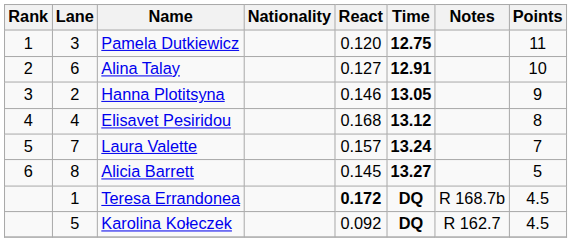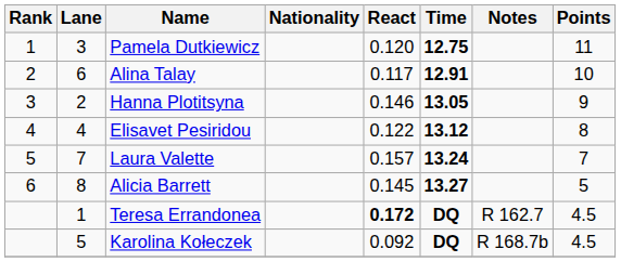 <table class="wikitable sortable" style="text-align:center">
 <tr>
 <th>Rank</th>
 <th>Lane</th>
 <th>Name</th>
 <th>Nationality</th>
 <th>React</th>
 <th>Time</th>
 <th>Notes</th>
 <th>Points</th>
 </tr>
 <tr>
 <td>1</td>
 <td>3</td>
 <td align=left><a href='#'>Pamela Dutkiewicz</a></td>
 <td align=left></td>
 <td>0.120</td>
 <td><strong>12.75</strong></td>
 <td></td>
 <td>11</td>
 </tr>
 <tr>
 <td>2</td>
 <td>6</td>
 <td align=left><a href='#'>Alina Talay</a></td>
 <td align=left></td>
-<td>0.127</td>
+<td>0.117</td>
 <td><strong>12.91</strong></td>
 <td></td>
 <td>10</td>
 </tr>
 <tr>
 <td>3</td>
 <td>2</td>
 <td align=left><a href='#'>Hanna Plotitsyna</a></td>
 <td align=left></td>
 <td>0.146</td>
 <td><strong>13.05</strong></td>
 <td></td>
 <td>9</td>
 </tr>
 <tr>
 <td>4</td>
 <td>4</td>
 <td align=left><a href='#'>Elisavet Pesiridou</a></td>
 <td align=left></td>
-<td>0.168</td>
+<td>0.122</td>
 <td><strong>13.12</strong></td>
 <td></td>
 <td>8</td>
 </tr>
 <tr>
 <td>5</td>
 <td>7</td>
 <td align=left><a href='#'>Laura Valette</a></td>
 <td align=left></td>
 <td>0.157</td>
 <td><strong>13.24</strong></td>
 <td></td>
 <td>7</td>
 </tr>
 <tr>
 <td>6</td>
 <td>8</td>
 <td align=left><a href='#'>Alicia Barrett</a></td>
 <td align=left></td>
 <td>0.145</td>
 <td><strong>13.27</strong></td>
 <td></td>
 <td>5</td>
 </tr>
 <tr>
 <td></td>
 <td>1</td>
 <td align=left><a href='#'>Teresa Errandonea</a></td>
 <td align=left></td>
 <td><strong>0.172</strong></td>
 <td><strong>DQ</strong></td>
-<td>R 168.7b</td>
+<td>R 162.7</td>
 <td>4.5</td>
 </tr>
 <tr>
 <td></td>
 <td>5</td>
 <td align=left><a href='#'>Karolina Kołeczek</a></td>
 <td align=left></td>
 <td>0.092</td>
 <td><strong>DQ</strong></td>
-<td>R 162.7</td>
+<td>R 168.7b</td>
 <td>4.5</td>
 </tr>
 <tr>
 </tr>
 </table>
